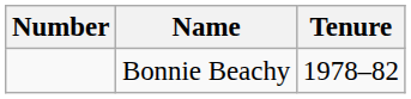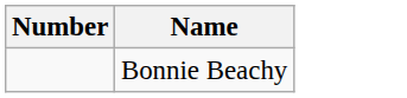 <table class="wikitable">
 <tr>
 <th>Number</th>
 <th>Name</th>
-<th>Tenure</th>
 </tr>
 <tr>
 <td></td>
 <td>Bonnie Beachy</td>
-<td>1978–82</td>
 </tr>
 </table>
